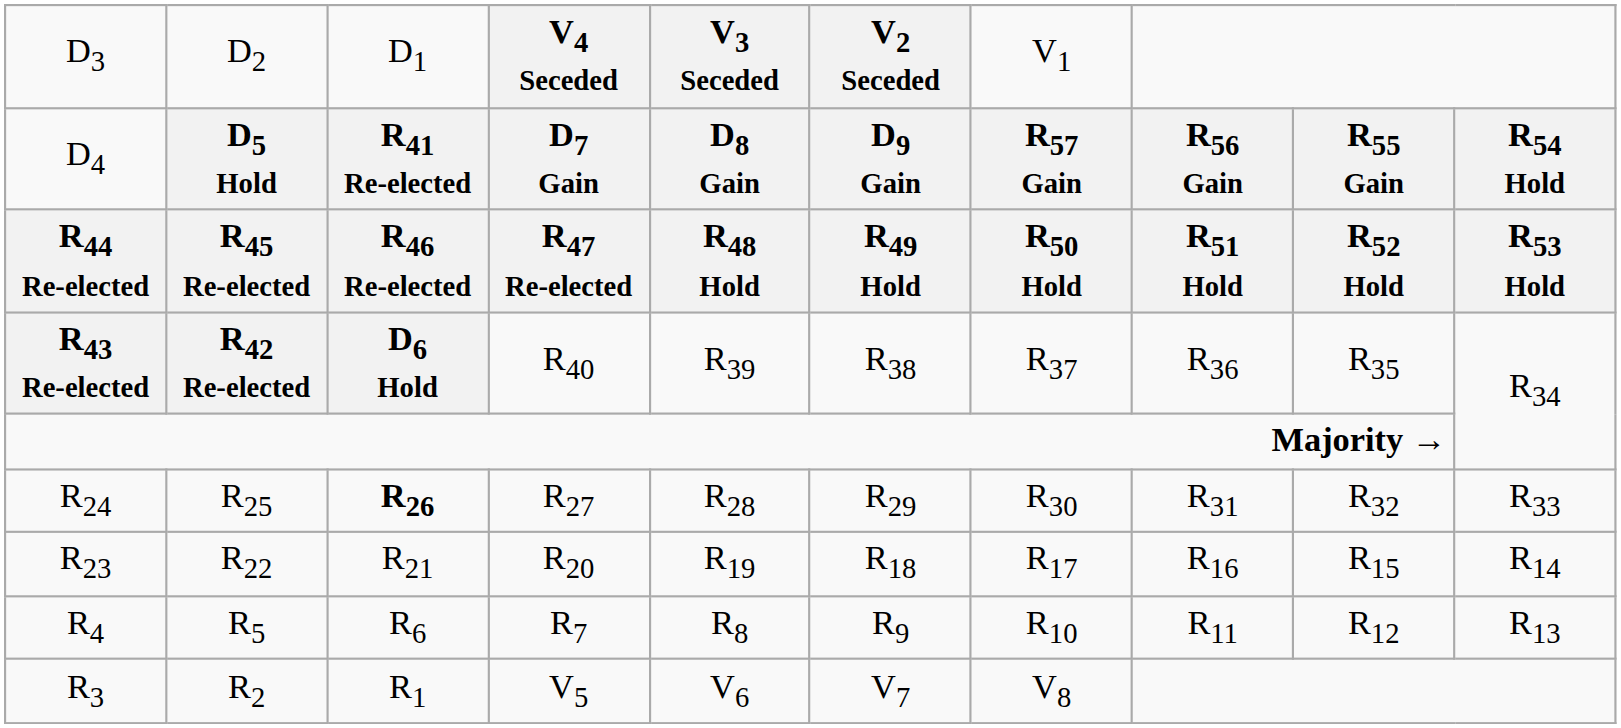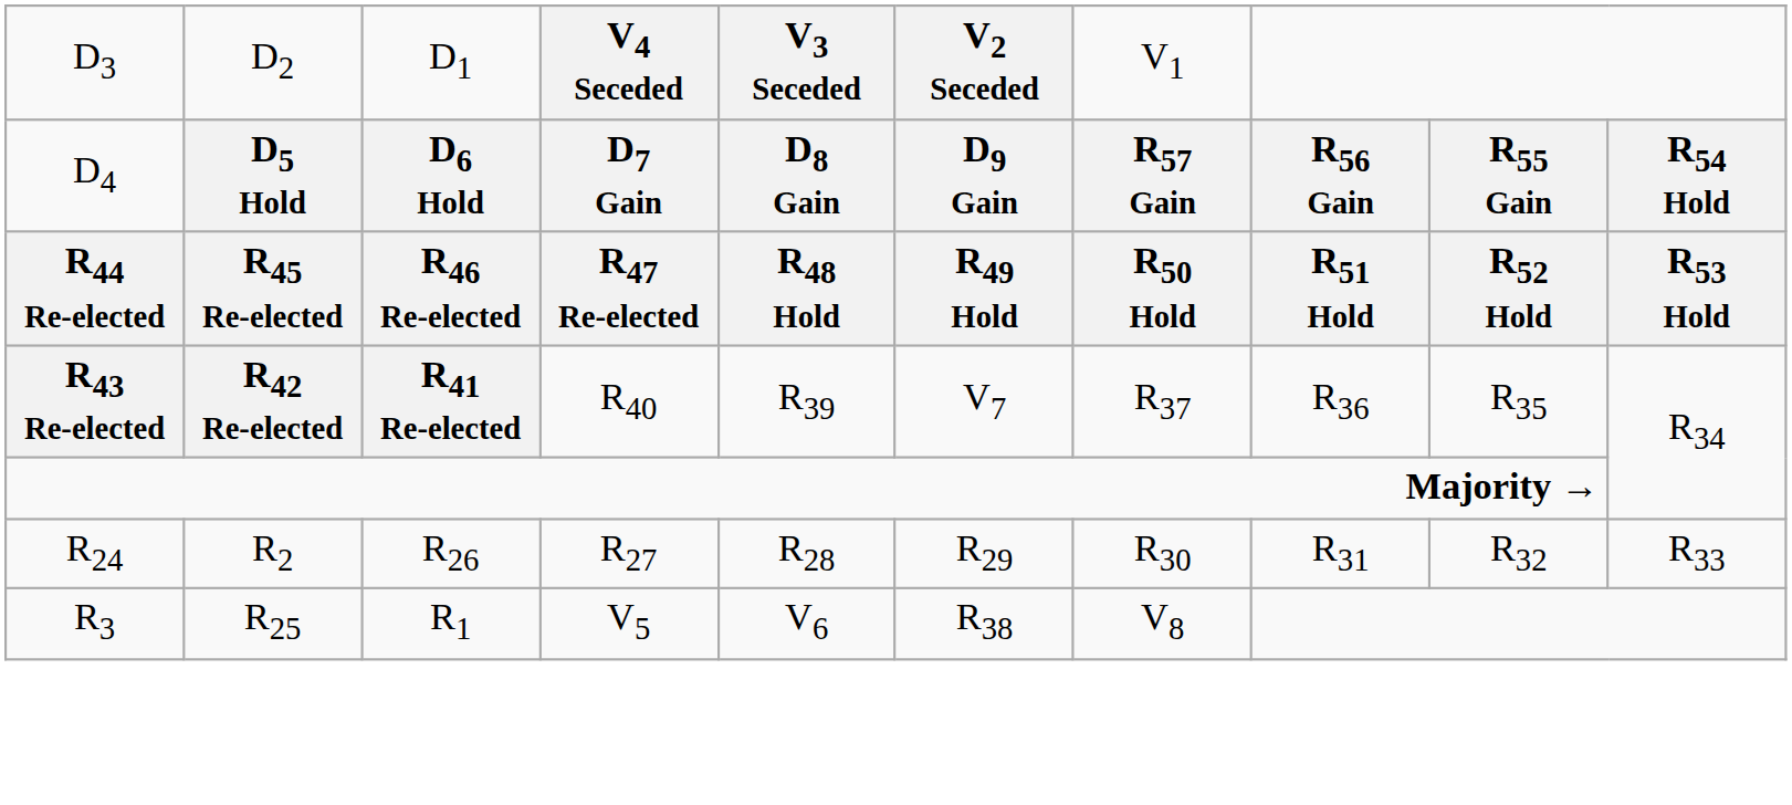 <table class="wikitable" style="text-align:center" width=750px>
 <tr>
 <td>D<sub>3</sub></td>
 <td>D<sub>2</sub></td>
 <td>D<sub>1</sub></td>
 <th>V<sub>4</sub><br><small>Seceded</small></th>
 <th>V<sub>3</sub><br><small>Seceded</small></th>
 <th>V<sub>2</sub><br><small>Seceded</small></th>
 <td>V<sub>1</sub></td>
 <td colspan=3></td>
 </tr>
 <tr>
 <td width=50px >D<sub>4</sub></td>
 <th width=50px >D<sub>5</sub><br><small>Hold</small></th>
-<th>R<sub>41</sub><br><small>Re-elected</small></th>
+<th width=50px >D<sub>6</sub><br><small>Hold</small></th>
 <th width=50px >D<sub>7</sub><br><small>Gain</small></th>
 <th width=50px >D<sub>8</sub><br><small>Gain</small></th>
 <th width=50px >D<sub>9</sub><br><small>Gain</small></th>
 <th width=50px >R<sub>57</sub><br><small>Gain</small></th>
 <th width=50px >R<sub>56</sub><br><small>Gain</small></th>
 <th width=50px >R<sub>55</sub><br><small>Gain</small></th>
 <th width=50px >R<sub>54</sub><br><small>Hold</small></th>
 </tr>
 <tr>
 <th>R<sub>44</sub><br><small>Re-elected</small></th>
 <th>R<sub>45</sub><br><small>Re-elected</small></th>
 <th>R<sub>46</sub><br><small>Re-elected</small></th>
 <th>R<sub>47</sub><br><small>Re-elected</small></th>
 <th>R<sub>48</sub><br><small>Hold</small></th>
 <th>R<sub>49</sub><br><small>Hold</small></th>
 <th>R<sub>50</sub><br><small>Hold</small></th>
 <th>R<sub>51</sub><br><small>Hold</small></th>
 <th>R<sub>52</sub><br><small>Hold</small></th>
 <th>R<sub>53</sub><br><small>Hold</small></th>
 </tr>
 <tr>
 <th>R<sub>43</sub><br><small>Re-elected</small></th>
 <th>R<sub>42</sub><br><small>Re-elected</small></th>
-<th width=50px >D<sub>6</sub><br><small>Hold</small></th>
+<th>R<sub>41</sub><br><small>Re-elected</small></th>
 <td>R<sub>40</sub></td>
 <td>R<sub>39</sub></td>
-<td>R<sub>38</sub></td>
+<td>V<sub>7</sub></td>
 <td>R<sub>37</sub></td>
 <td>R<sub>36</sub></td>
 <td>R<sub>35</sub></td>
 <td rowspan=2 >R<sub>34</sub></td>
 </tr>
 <tr>
 <td colspan=9 align=right><strong>Majority →</strong></td>
 </tr>
 <tr>
 <td>R<sub>24</sub></td>
-<td>R<sub>25</sub></td>
-<td><strong>R<sub>26</sub></strong></td>
+<td>R<sub>2</sub></td>
+<td>R<sub>26</sub></td>
 <td>R<sub>27</sub></td>
 <td>R<sub>28</sub></td>
 <td>R<sub>29</sub></td>
 <td>R<sub>30</sub></td>
 <td>R<sub>31</sub></td>
 <td>R<sub>32</sub></td>
 <td>R<sub>33</sub></td>
 </tr>
 <tr>
-<td>R<sub>23</sub></td>
-<td>R<sub>22</sub></td>
-<td>R<sub>21</sub></td>
-<td>R<sub>20</sub></td>
-<td>R<sub>19</sub></td>
-<td>R<sub>18</sub></td>
-<td>R<sub>17</sub></td>
-<td>R<sub>16</sub></td>
-<td>R<sub>15</sub></td>
-<td>R<sub>14</sub></td>
-</tr>
-<tr>
-<td>R<sub>4</sub></td>
-<td>R<sub>5</sub></td>
-<td>R<sub>6</sub></td>
-<td>R<sub>7</sub></td>
-<td>R<sub>8</sub></td>
-<td>R<sub>9</sub></td>
-<td>R<sub>10</sub></td>
-<td>R<sub>11</sub></td>
-<td>R<sub>12</sub></td>
-<td>R<sub>13</sub></td>
-</tr>
-<tr>
 <td>R<sub>3</sub></td>
-<td>R<sub>2</sub></td>
+<td>R<sub>25</sub></td>
 <td>R<sub>1</sub></td>
 <td>V<sub>5</sub></td>
 <td>V<sub>6</sub></td>
-<td>V<sub>7</sub></td>
+<td>R<sub>38</sub></td>
 <td>V<sub>8</sub></td>
 <td colspan=3></td>
 </tr>
 </table>
